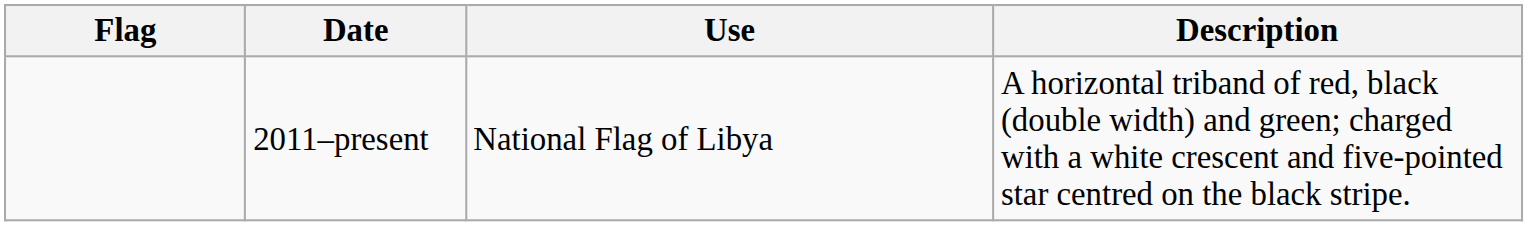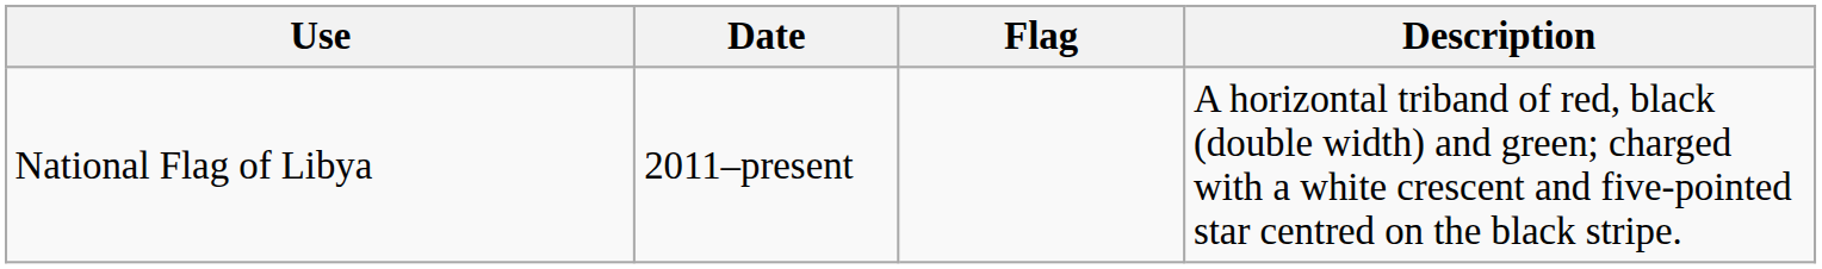 <table class="wikitable">
 <tr>
+<th style="width:250px;">Use</th>
+<th style="width:100px;">Date</th>
 <th style="width:110px;">Flag</th>
-<th style="width:100px;">Date</th>
-<th style="width:250px;">Use</th>
 <th style="width:250px;">Description</th>
 </tr>
 <tr>
+<td>National Flag of Libya</td>
+<td>2011–present</td>
 <td></td>
-<td>2011–present</td>
-<td>National Flag of Libya</td>
 <td>A horizontal triband of red, black (double width) and green; charged with a white crescent and five-pointed star centred on the black stripe.</td>
 </tr>
 </table>
